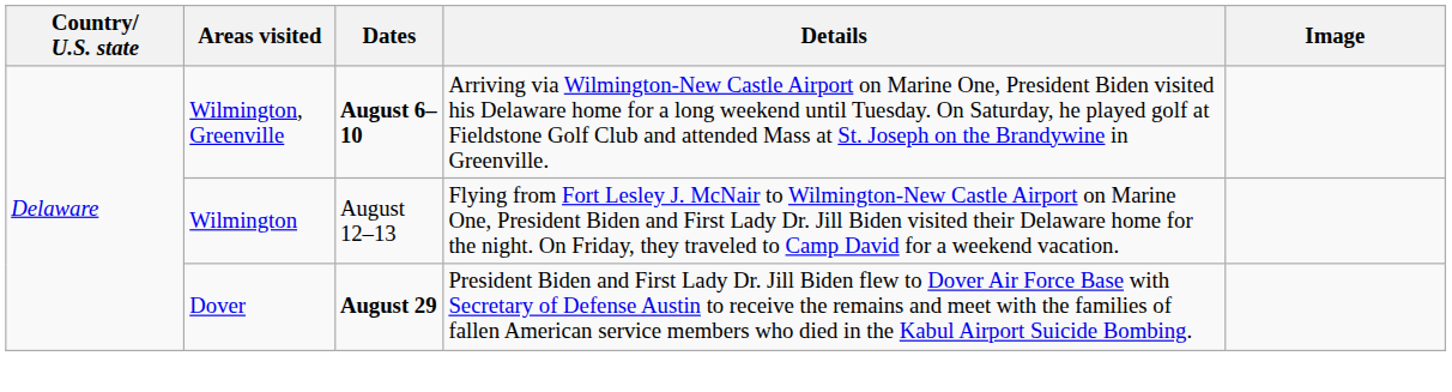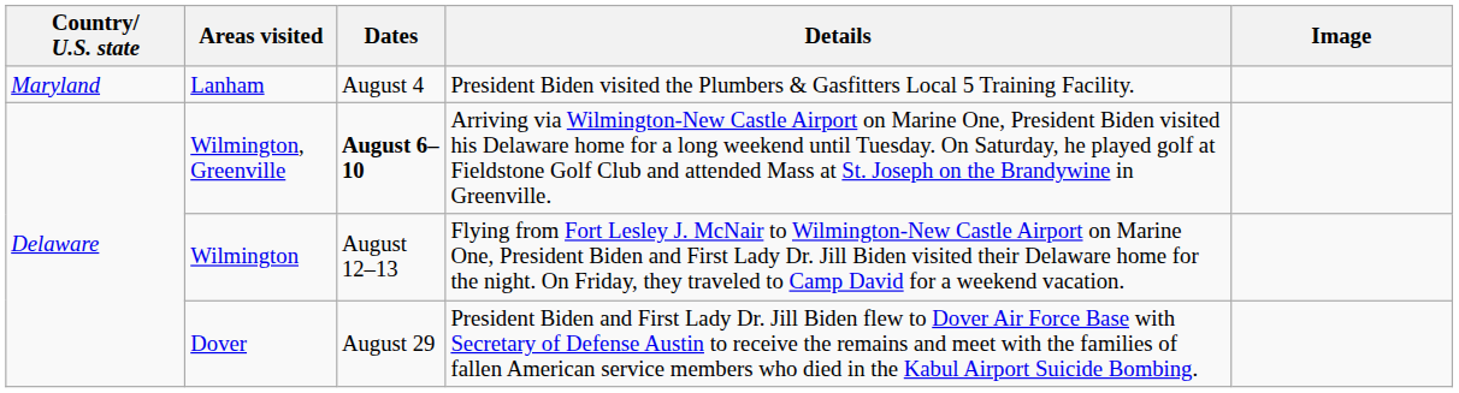 <table class="wikitable" style="margin: 1em auto 1em auto">
 <tr>
 <th width="120">Country/<br><em>U.S. state</em></th>
 <th width="100">Areas visited</th>
 <th width="70">Dates</th>
 <th width="550">Details</th>
 <th width="150">Image</th>
+</tr>
+<tr>
+<td> <em><a href='#'>Maryland</a></em></td>
+<td><a href='#'>Lanham</a></td>
+<td>August 4</td>
+<td>President Biden visited the Plumbers & Gasfitters Local 5 Training Facility.</td>
+<td></td>
 </tr>
 <tr>
 <td rowspan="3"> <em><a href='#'>Delaware</a></em></td>
 <td><a href='#'>Wilmington</a>, <a href='#'>Greenville</a></td>
 <td><strong>August 6–10</strong></td>
 <td>Arriving via <a href='#'>Wilmington-New Castle Airport</a> on Marine One, President Biden visited his Delaware home for a long weekend until Tuesday. On Saturday, he played golf at Fieldstone Golf Club and attended Mass at <a href='#'>St. Joseph on the Brandywine</a> in Greenville.</td>
 <td></td>
 </tr>
 <tr>
 <td><a href='#'>Wilmington</a></td>
 <td>August 12–13</td>
 <td>Flying from <a href='#'>Fort Lesley J. McNair</a> to <a href='#'>Wilmington-New Castle Airport</a> on Marine One, President Biden and First Lady Dr. Jill Biden visited their Delaware home for the night. On Friday, they traveled to <a href='#'>Camp David</a> for a weekend vacation.</td>
 <td></td>
 </tr>
 <tr>
 <td><a href='#'>Dover</a></td>
-<td><strong>August 29</strong></td>
+<td>August 29</td>
 <td>President Biden and First Lady Dr. Jill Biden flew to <a href='#'>Dover Air Force Base</a> with <a href='#'>Secretary of Defense Austin</a> to receive the remains and meet with the families of fallen American service members who died in the <a href='#'>Kabul Airport Suicide Bombing</a>.</td>
 <td></td>
 </tr>
 </table>
